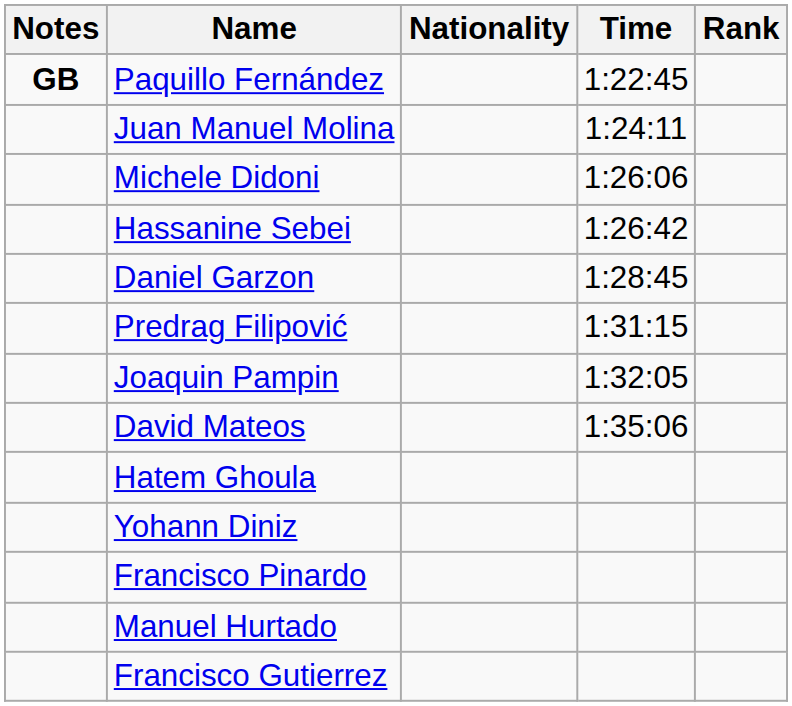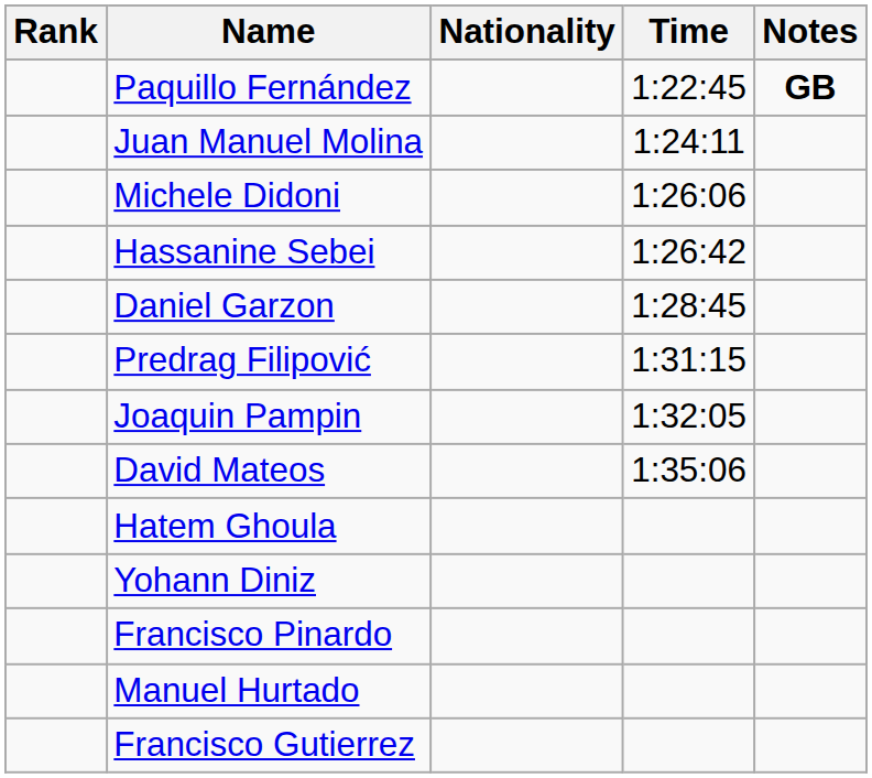 <table class="wikitable sortable" style="text-align:center">
 <tr>
-<th>Notes</th>
+<th>Rank</th>
 <th>Name</th>
 <th>Nationality</th>
 <th>Time</th>
-<th>Rank</th>
+<th>Notes</th>
 </tr>
 <tr>
-<td><strong>GB</strong></td>
+<td></td>
 <td align=left><a href='#'>Paquillo Fernández</a></td>
 <td align=left></td>
 <td>1:22:45</td>
-<td></td>
+<td><strong>GB</strong></td>
 </tr>
 <tr>
 <td></td>
 <td align=left><a href='#'>Juan Manuel Molina</a></td>
 <td align=left></td>
 <td>1:24:11</td>
 <td></td>
 </tr>
 <tr>
 <td></td>
 <td align=left><a href='#'>Michele Didoni</a></td>
 <td align=left></td>
 <td>1:26:06</td>
 <td></td>
 </tr>
 <tr>
 <td></td>
 <td align=left><a href='#'>Hassanine Sebei</a></td>
 <td align=left></td>
 <td>1:26:42</td>
 <td></td>
 </tr>
 <tr>
 <td></td>
 <td align=left><a href='#'>Daniel Garzon</a></td>
 <td align=left></td>
 <td>1:28:45</td>
 <td></td>
 </tr>
 <tr>
 <td></td>
 <td align=left><a href='#'>Predrag Filipović</a></td>
 <td align=left></td>
 <td>1:31:15</td>
 <td></td>
 </tr>
 <tr>
 <td></td>
 <td align=left><a href='#'>Joaquin Pampin</a></td>
 <td align=left></td>
 <td>1:32:05</td>
 <td></td>
 </tr>
 <tr>
 <td></td>
 <td align=left><a href='#'>David Mateos</a></td>
 <td align=left></td>
 <td>1:35:06</td>
 <td></td>
 </tr>
 <tr>
 <td></td>
 <td align=left><a href='#'>Hatem Ghoula</a></td>
 <td align=left></td>
 <td></td>
 <td></td>
 </tr>
 <tr>
 <td></td>
 <td align=left><a href='#'>Yohann Diniz</a></td>
 <td align=left></td>
 <td></td>
 <td></td>
 </tr>
 <tr>
 <td></td>
 <td align=left><a href='#'>Francisco Pinardo</a></td>
 <td align=left></td>
 <td></td>
 <td></td>
 </tr>
 <tr>
 <td></td>
 <td align=left><a href='#'>Manuel Hurtado</a></td>
 <td align=left></td>
 <td></td>
 <td></td>
 </tr>
 <tr>
 <td></td>
 <td align=left><a href='#'>Francisco Gutierrez</a></td>
 <td align=left></td>
 <td></td>
 <td></td>
 </tr>
 </table>
